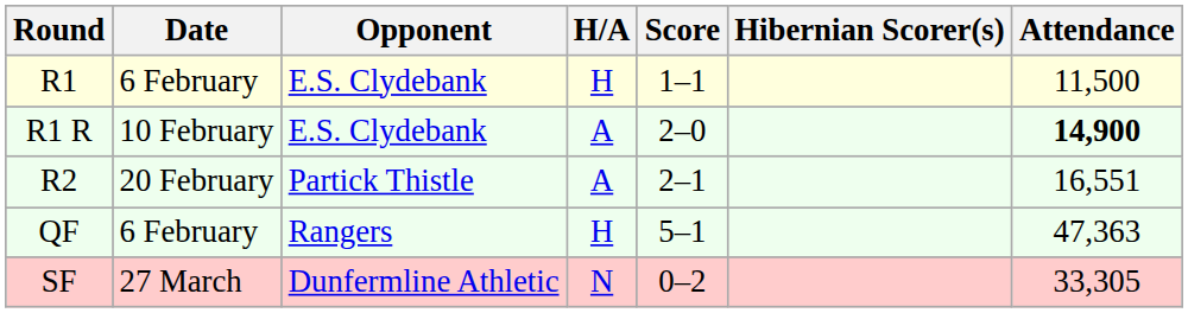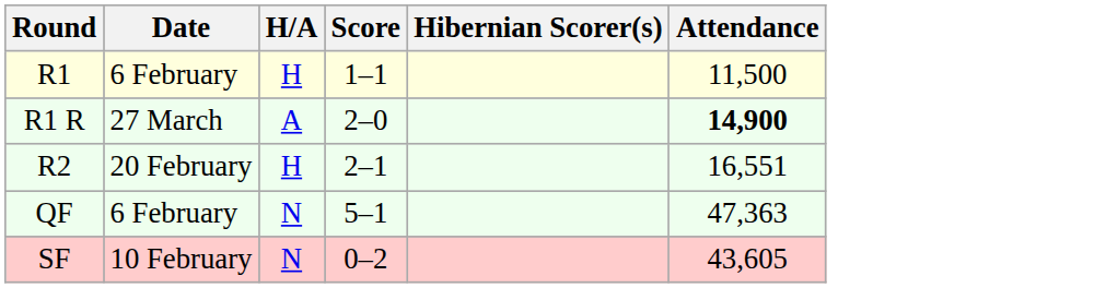 <table class="wikitable" style="text-align:center">
 <tr>
 <th>Round</th>
 <th>Date</th>
-<th>Opponent</th>
 <th>H/A</th>
 <th>Score</th>
 <th>Hibernian Scorer(s)</th>
 <th>Attendance</th>
 </tr>
 <tr bgcolor=#FFFFDD>
 <td>R1</td>
 <td align=left>6 February</td>
-<td align=left><a href='#'>E.S. Clydebank</a></td>
 <td><a href='#'>H</a></td>
 <td>1–1</td>
 <td align=left></td>
 <td>11,500</td>
 </tr>
 <tr bgcolor=#EEFFEE>
 <td>R1 R</td>
-<td align=left>10 February</td>
-<td align=left><a href='#'>E.S. Clydebank</a></td>
+<td align=left>27 March</td>
 <td><a href='#'>A</a></td>
 <td>2–0</td>
 <td align=left></td>
 <td><strong>14,900</strong></td>
 </tr>
 <tr bgcolor=#EEFFEE>
 <td>R2</td>
 <td align=left>20 February</td>
-<td align=left><a href='#'>Partick Thistle</a></td>
-<td><a href='#'>A</a></td>
+<td><a href='#'>H</a></td>
 <td>2–1</td>
 <td align=left></td>
 <td>16,551</td>
 </tr>
 <tr bgcolor=#EEFFEE>
 <td>QF</td>
 <td align=left>6 February</td>
-<td align=left><a href='#'>Rangers</a></td>
-<td><a href='#'>H</a></td>
+<td><a href='#'>N</a></td>
 <td>5–1</td>
 <td align=left></td>
 <td>47,363</td>
 </tr>
 <tr bgcolor=#FFCCCC>
 <td>SF</td>
-<td align=left>27 March</td>
-<td align=left><a href='#'>Dunfermline Athletic</a></td>
+<td align=left>10 February</td>
 <td><a href='#'>N</a></td>
 <td>0–2</td>
 <td align=left></td>
-<td>33,305</td>
+<td>43,605</td>
 </tr>
 </table>
